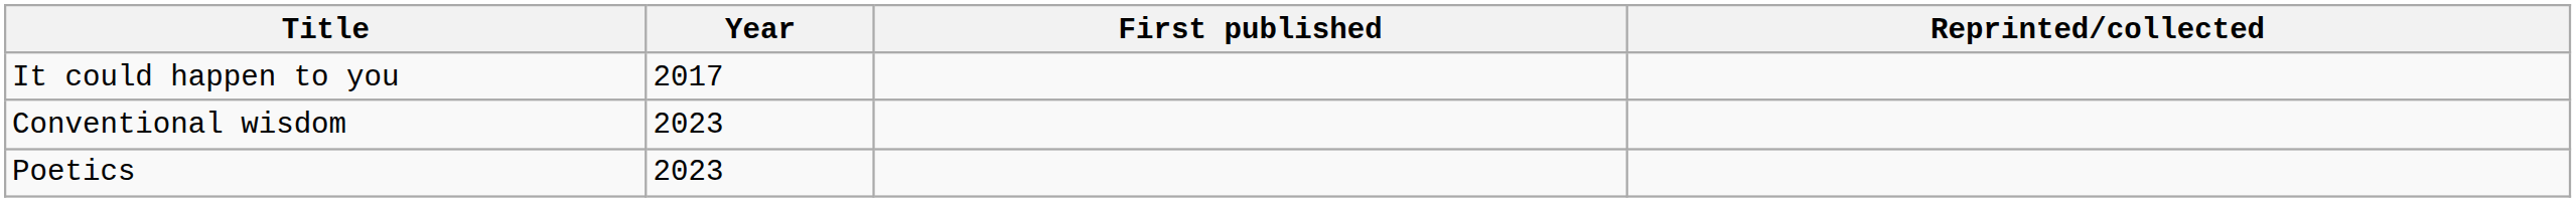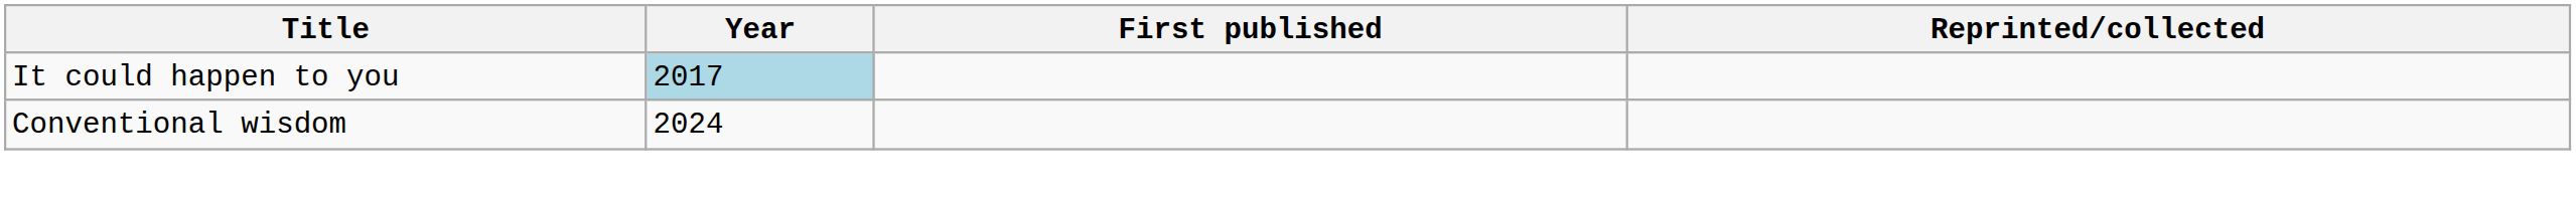 <table class='wikitable sortable' width='90%'>
 <tr>
 <th width=25%>Title</th>
 <th>Year</th>
 <th>First published</th>
 <th>Reprinted/collected</th>
 </tr>
 <tr>
 <td>It could happen to you</td>
-<td>2017</td>
+<td style="background: lightblue;">2017</td>
 <td></td>
 <td></td>
 </tr>
 <tr>
 <td>Conventional wisdom</td>
-<td>2023</td>
-<td></td>
-<td></td>
-</tr>
-<tr>
-<td>Poetics</td>
-<td>2023</td>
+<td>2024</td>
 <td></td>
 <td></td>
 </tr>
 </table>
